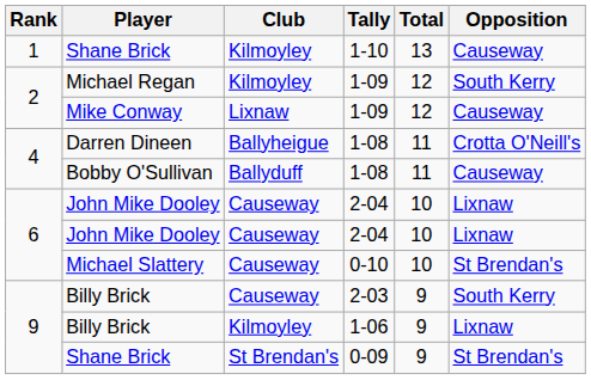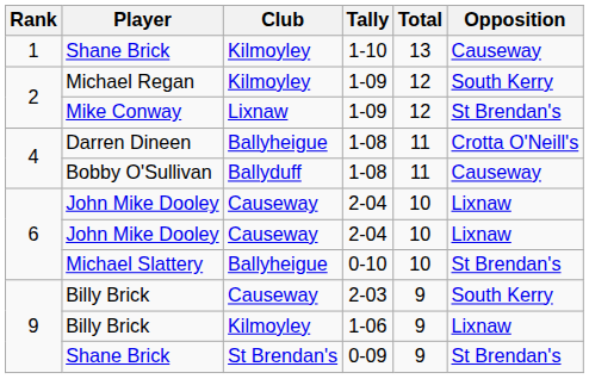 <table class="wikitable">
 <tr>
 <th>Rank</th>
 <th>Player</th>
 <th>Club</th>
 <th>Tally</th>
 <th>Total</th>
 <th>Opposition</th>
 </tr>
 <tr>
 <td rowspan="1" style="text-align:center;">1</td>
 <td><a href='#'>Shane Brick</a></td>
 <td><a href='#'>Kilmoyley</a></td>
 <td align=center>1-10</td>
 <td align=center>13</td>
 <td><a href='#'>Causeway</a></td>
 </tr>
 <tr>
 <td rowspan="2" style="text-align:center;">2</td>
 <td>Michael Regan</td>
 <td><a href='#'>Kilmoyley</a></td>
 <td align=center>1-09</td>
 <td align=center>12</td>
 <td><a href='#'>South Kerry</a></td>
 </tr>
 <tr>
 <td><a href='#'>Mike Conway</a></td>
 <td><a href='#'>Lixnaw</a></td>
 <td align=center>1-09</td>
 <td align=center>12</td>
-<td><a href='#'>Causeway</a></td>
+<td><a href='#'>St Brendan's</a></td>
 </tr>
 <tr>
 <td rowspan="2" style="text-align:center;">4</td>
 <td>Darren Dineen</td>
 <td><a href='#'>Ballyheigue</a></td>
 <td align=center>1-08</td>
 <td align=center>11</td>
 <td><a href='#'>Crotta O'Neill's</a></td>
 </tr>
 <tr>
 <td>Bobby O'Sullivan</td>
 <td><a href='#'>Ballyduff</a></td>
 <td align=center>1-08</td>
 <td align=center>11</td>
 <td><a href='#'>Causeway</a></td>
 </tr>
 <tr>
 <td rowspan="3" style="text-align:center;">6</td>
 <td><a href='#'>John Mike Dooley</a></td>
 <td><a href='#'>Causeway</a></td>
 <td align=center>2-04</td>
 <td align=center>10</td>
 <td><a href='#'>Lixnaw</a></td>
 </tr>
 <tr>
 <td><a href='#'>John Mike Dooley</a></td>
 <td><a href='#'>Causeway</a></td>
 <td align=center>2-04</td>
 <td align=center>10</td>
 <td><a href='#'>Lixnaw</a></td>
 </tr>
 <tr>
 <td><a href='#'>Michael Slattery</a></td>
-<td><a href='#'>Causeway</a></td>
+<td><a href='#'>Ballyheigue</a></td>
 <td align=center>0-10</td>
 <td align=center>10</td>
 <td><a href='#'>St Brendan's</a></td>
 </tr>
 <tr>
 <td rowspan="3" style="text-align:center;">9</td>
 <td>Billy Brick</td>
 <td><a href='#'>Causeway</a></td>
 <td align=center>2-03</td>
 <td align=center>9</td>
 <td><a href='#'>South Kerry</a></td>
 </tr>
 <tr>
 <td>Billy Brick</td>
 <td><a href='#'>Kilmoyley</a></td>
 <td align=center>1-06</td>
 <td align=center>9</td>
 <td><a href='#'>Lixnaw</a></td>
 </tr>
 <tr>
 <td><a href='#'>Shane Brick</a></td>
 <td><a href='#'>St Brendan's</a></td>
 <td align=center>0-09</td>
 <td align=center>9</td>
 <td><a href='#'>St Brendan's</a></td>
 </tr>
 </table>
